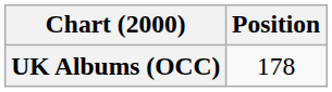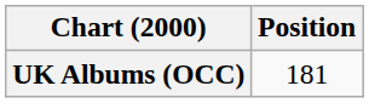 <table class="wikitable plainrowheaders" style="text-align:center">
 <tr>
 <th>Chart (2000)</th>
 <th>Position</th>
 </tr>
 <tr>
 <th scope="row">UK Albums (OCC)</th>
-<td>178</td>
+<td>181</td>
 </tr>
 </table>
